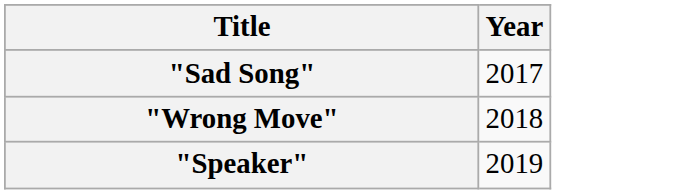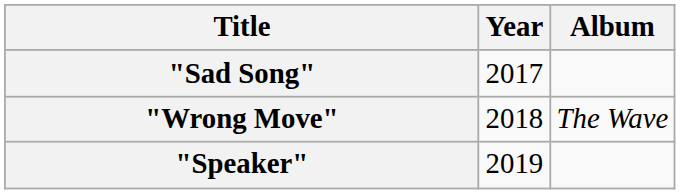 <table class="wikitable plainrowheaders" style="text-align:center;" border="1">
 <tr>
 <th scope="col" style="width:16em;">Title</th>
 <th scope="col">Year</th>
+<th scope="col">Album</th>
 </tr>
 <tr>
 <th scope="row">"Sad Song" <br></th>
 <td>2017</td>
+<td></td>
 </tr>
 <tr>
 <th scope="row">"Wrong Move"<br></th>
 <td>2018</td>
+<td><em>The Wave</em></td>
 </tr>
 <tr>
 <th scope="row">"Speaker"<br></th>
 <td>2019</td>
+<td></td>
 </tr>
 </table>
